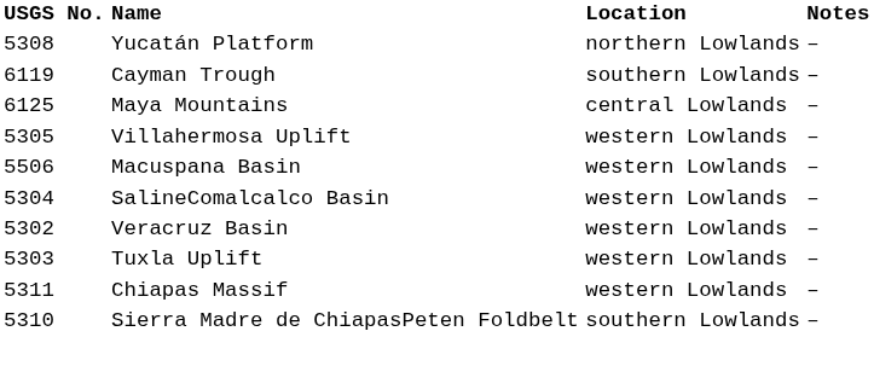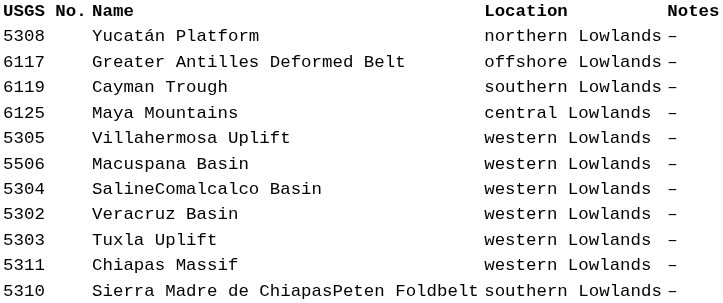 <table class="sortable static-row-numbers" style="text-align:left;">
 <tr>
 <th>USGS No.</th>
 <th class=unsortable>Name</th>
 <th class=unsortable>Location</th>
 <th class=unsortable>Notes</th>
 </tr>
 <tr>
 <td>5308</td>
 <td>Yucatán Platform</td>
 <td>northern Lowlands</td>
+<td>–</td>
+</tr>
+<tr>
+<td>6117</td>
+<td>Greater Antilles Deformed Belt</td>
+<td>offshore Lowlands</td>
 <td>–</td>
 </tr>
 <tr>
 <td>6119</td>
 <td>Cayman Trough</td>
 <td>southern Lowlands</td>
 <td>–</td>
 </tr>
 <tr>
 <td>6125</td>
 <td>Maya Mountains</td>
 <td>central Lowlands</td>
 <td>–</td>
 </tr>
 <tr>
 <td>5305</td>
 <td>Villahermosa Uplift</td>
 <td>western Lowlands</td>
 <td>–</td>
 </tr>
 <tr>
 <td>5506</td>
 <td>Macuspana Basin</td>
 <td>western Lowlands</td>
 <td>–</td>
 </tr>
 <tr>
 <td>5304</td>
 <td>SalineComalcalco Basin</td>
 <td>western Lowlands</td>
 <td>–</td>
 </tr>
 <tr>
 <td>5302</td>
 <td>Veracruz Basin</td>
 <td>western Lowlands</td>
 <td>–</td>
 </tr>
 <tr>
 <td>5303</td>
 <td>Tuxla Uplift</td>
 <td>western Lowlands</td>
 <td>–</td>
 </tr>
 <tr>
 <td>5311</td>
 <td>Chiapas Massif</td>
 <td>western Lowlands</td>
 <td>–</td>
 </tr>
 <tr>
 <td>5310</td>
 <td>Sierra Madre de ChiapasPeten Foldbelt</td>
 <td>southern Lowlands</td>
 <td>–</td>
 </tr>
 </table>
